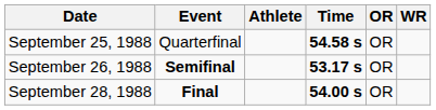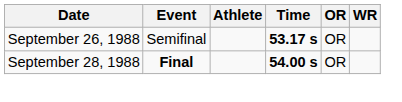 <table class=wikitable style=text-align:center>
 <tr>
 <th>Date</th>
 <th>Event</th>
 <th>Athlete</th>
 <th>Time</th>
 <th>OR</th>
 <th>WR</th>
 </tr>
 <tr>
-<td>September 25, 1988</td>
-<td>Quarterfinal</td>
-<td align=left></td>
-<td><strong>54.58 s</strong></td>
-<td>OR</td>
-<td></td>
-</tr>
-<tr>
 <td>September 26, 1988</td>
-<td><strong>Semifinal</strong></td>
+<td>Semifinal</td>
 <td align=left></td>
 <td><strong>53.17 s</strong></td>
 <td>OR</td>
 <td></td>
 </tr>
 <tr>
 <td>September 28, 1988</td>
 <td><strong>Final</strong></td>
 <td align=left></td>
 <td><strong>54.00 s</strong></td>
 <td>OR</td>
 <td></td>
 </tr>
 </table>
